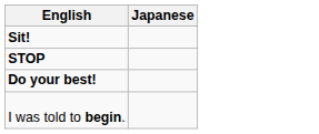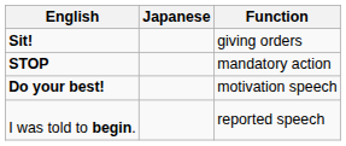 <table class="wikitable floatleft">
 <tr>
 <th>English</th>
 <th>Japanese</th>
+<th>Function</th>
 </tr>
 <tr>
 <td> <strong>Sit!</strong></td>
 <td></td>
+<td>giving orders</td>
 </tr>
 <tr>
 <td> <strong>STOP</strong></td>
 <td></td>
+<td>mandatory action</td>
 </tr>
 <tr>
 <td><strong>Do your best!</strong></td>
 <td></td>
+<td>motivation speech</td>
 </tr>
 <tr>
 <td> <br> I was told to <strong>begin</strong>.</td>
 <td> <br> </td>
+<td>reported speech</td>
 </tr>
 </table>
